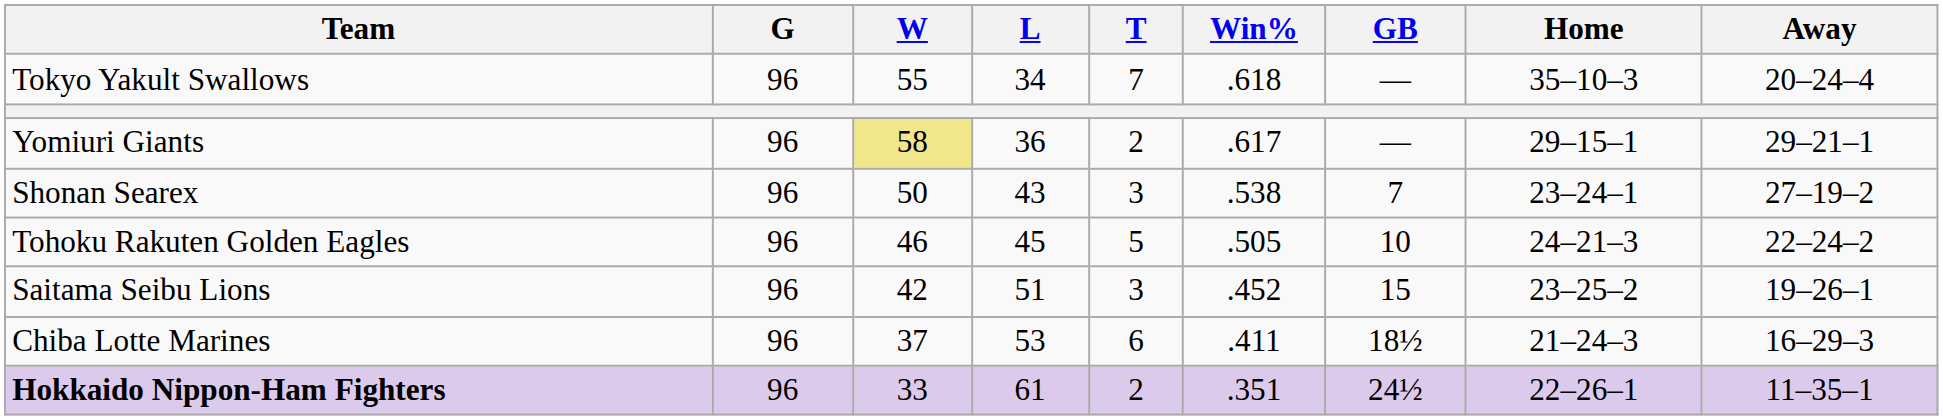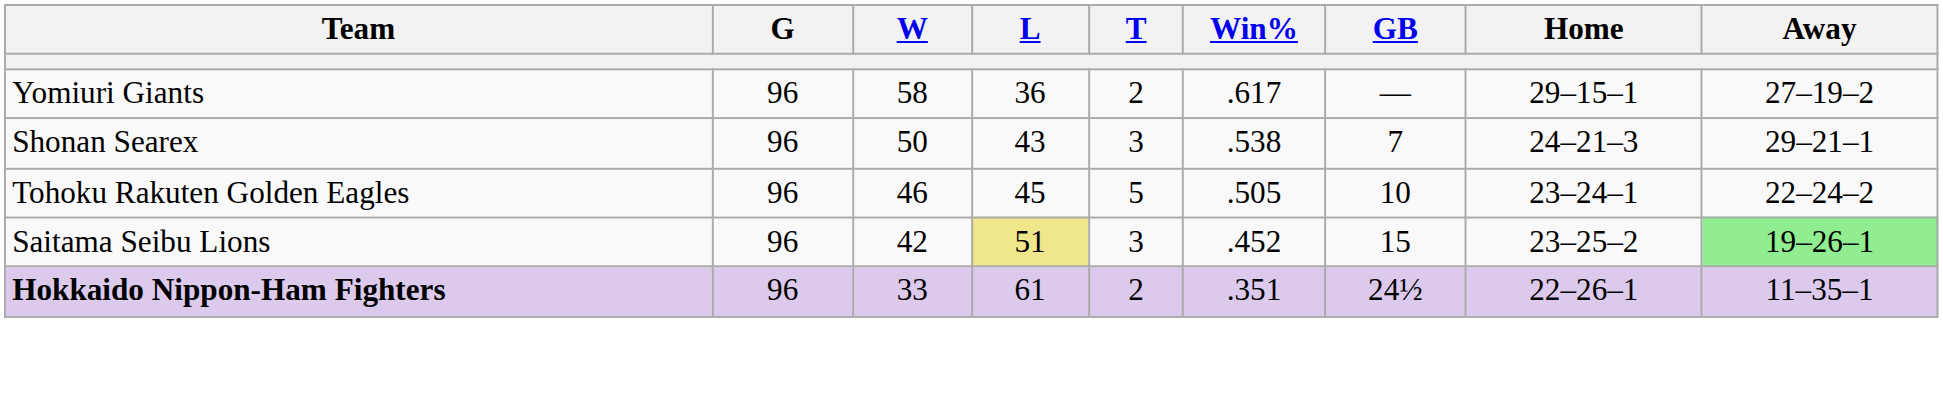 <table class="wikitable" width="50%" style="text-align:center;">
 <tr>
 <th width="30%">Team</th>
 <th width="6%">G</th>
 <th width="5%"><a href='#'>W</a></th>
 <th width="5%"><a href='#'>L</a></th>
 <th width="4%"><a href='#'>T</a></th>
 <th width="6%"><a href='#'>Win%</a></th>
 <th width="6%"><a href='#'>GB</a></th>
 <th width="10%">Home</th>
 <th width="10%">Away</th>
 </tr>
 <tr>
-<td style="text-align:left;">Tokyo Yakult Swallows</td>
-<td>96</td>
-<td>55</td>
-<td>34</td>
-<td>7</td>
-<td>.618</td>
-<td>—</td>
-<td>35–10–3</td>
-<td>20–24–4</td>
-</tr>
-<tr>
 <th colspan="9"></th>
 </tr>
 <tr>
 <td style="text-align:left;">Yomiuri Giants</td>
 <td>96</td>
-<td style="background: khaki;">58</td>
+<td>58</td>
 <td>36</td>
 <td>2</td>
 <td>.617</td>
 <td>—</td>
 <td>29–15–1</td>
-<td>29–21–1</td>
+<td>27–19–2</td>
 </tr>
 <tr>
 <td style="text-align:left;">Shonan Searex</td>
 <td>96</td>
 <td>50</td>
 <td>43</td>
 <td>3</td>
 <td>.538</td>
 <td>7</td>
-<td>23–24–1</td>
-<td>27–19–2</td>
+<td>24–21–3</td>
+<td>29–21–1</td>
 </tr>
 <tr>
 <td style="text-align:left;">Tohoku Rakuten Golden Eagles</td>
 <td>96</td>
 <td>46</td>
 <td>45</td>
 <td>5</td>
 <td>.505</td>
 <td>10</td>
-<td>24–21–3</td>
+<td>23–24–1</td>
 <td>22–24–2</td>
 </tr>
 <tr>
 <td style="text-align:left;">Saitama Seibu Lions</td>
 <td>96</td>
 <td>42</td>
-<td>51</td>
+<td style="background: khaki;">51</td>
 <td>3</td>
 <td>.452</td>
 <td>15</td>
 <td>23–25–2</td>
-<td>19–26–1</td>
-</tr>
-<tr>
-<td style="text-align:left;">Chiba Lotte Marines</td>
-<td>96</td>
-<td>37</td>
-<td>53</td>
-<td>6</td>
-<td>.411</td>
-<td>18½</td>
-<td>21–24–3</td>
-<td>16–29–3</td>
+<td style="background: lightgreen;">19–26–1</td>
 </tr>
 <tr style="background: #dbcaec">
 <td style="text-align:left;"><strong>Hokkaido Nippon-Ham Fighters</strong></td>
 <td>96</td>
 <td>33</td>
 <td>61</td>
 <td>2</td>
 <td>.351</td>
 <td>24½</td>
 <td>22–26–1</td>
 <td>11–35–1</td>
 </tr>
 </table>
